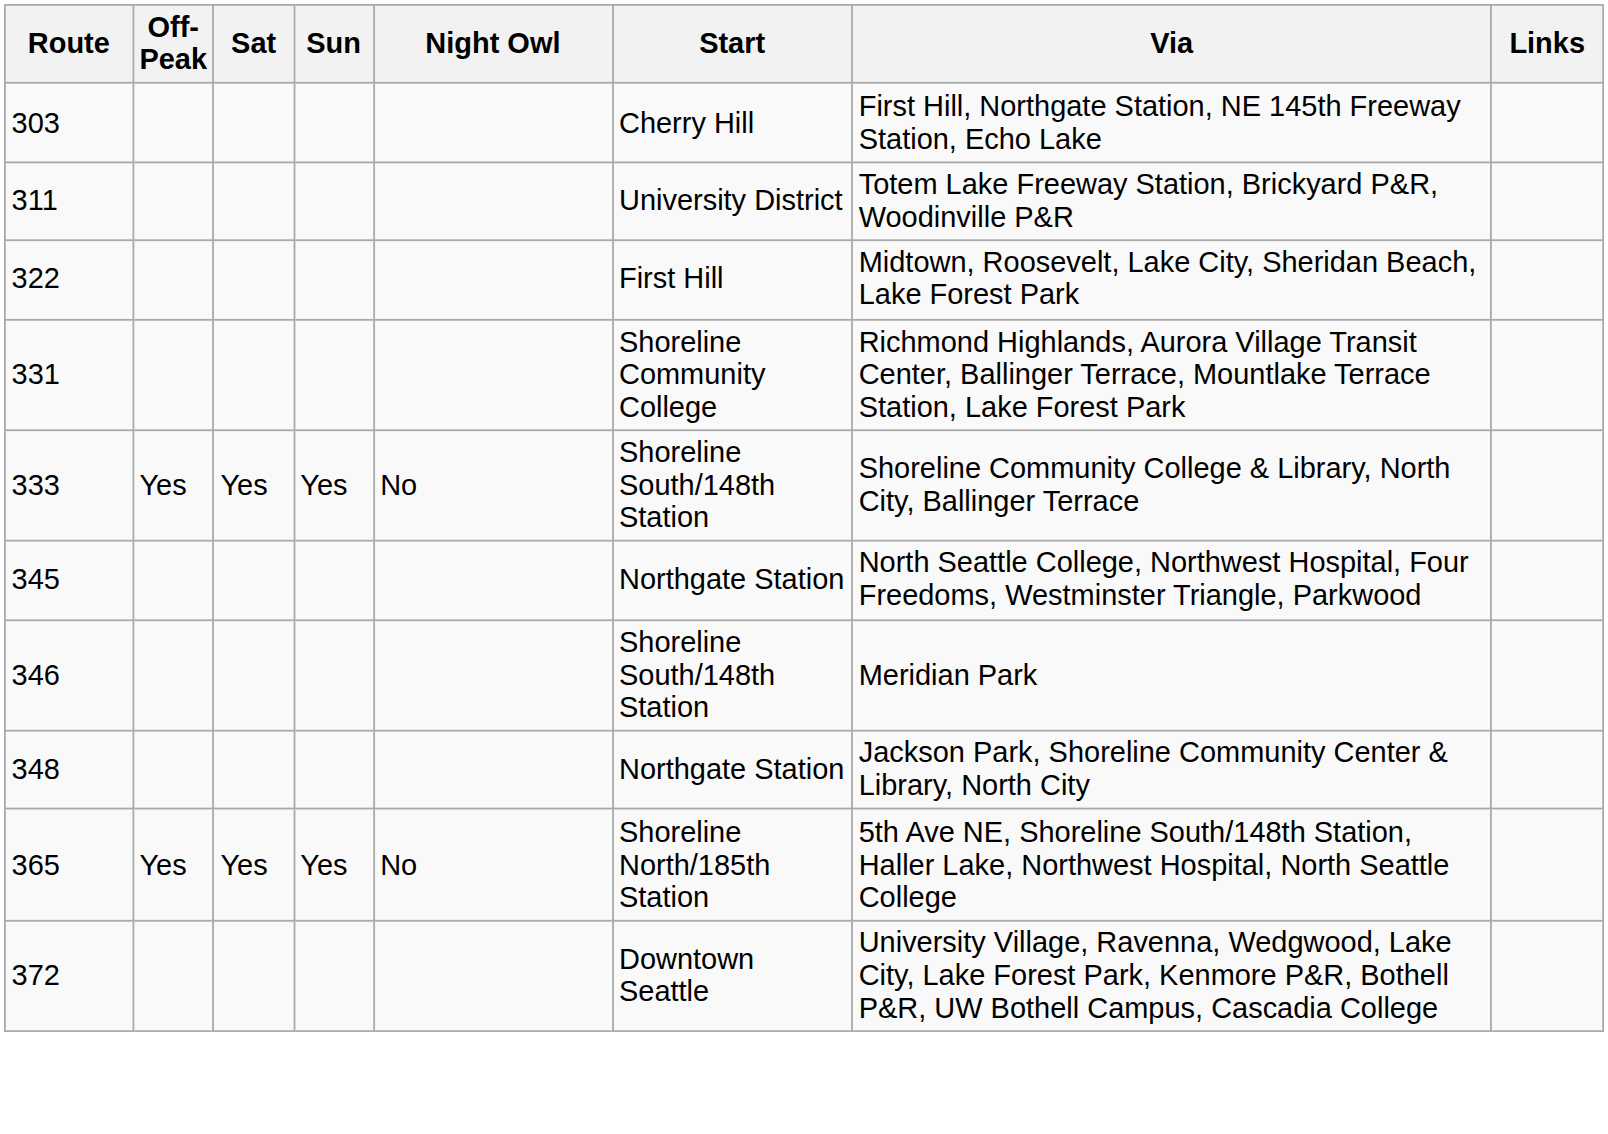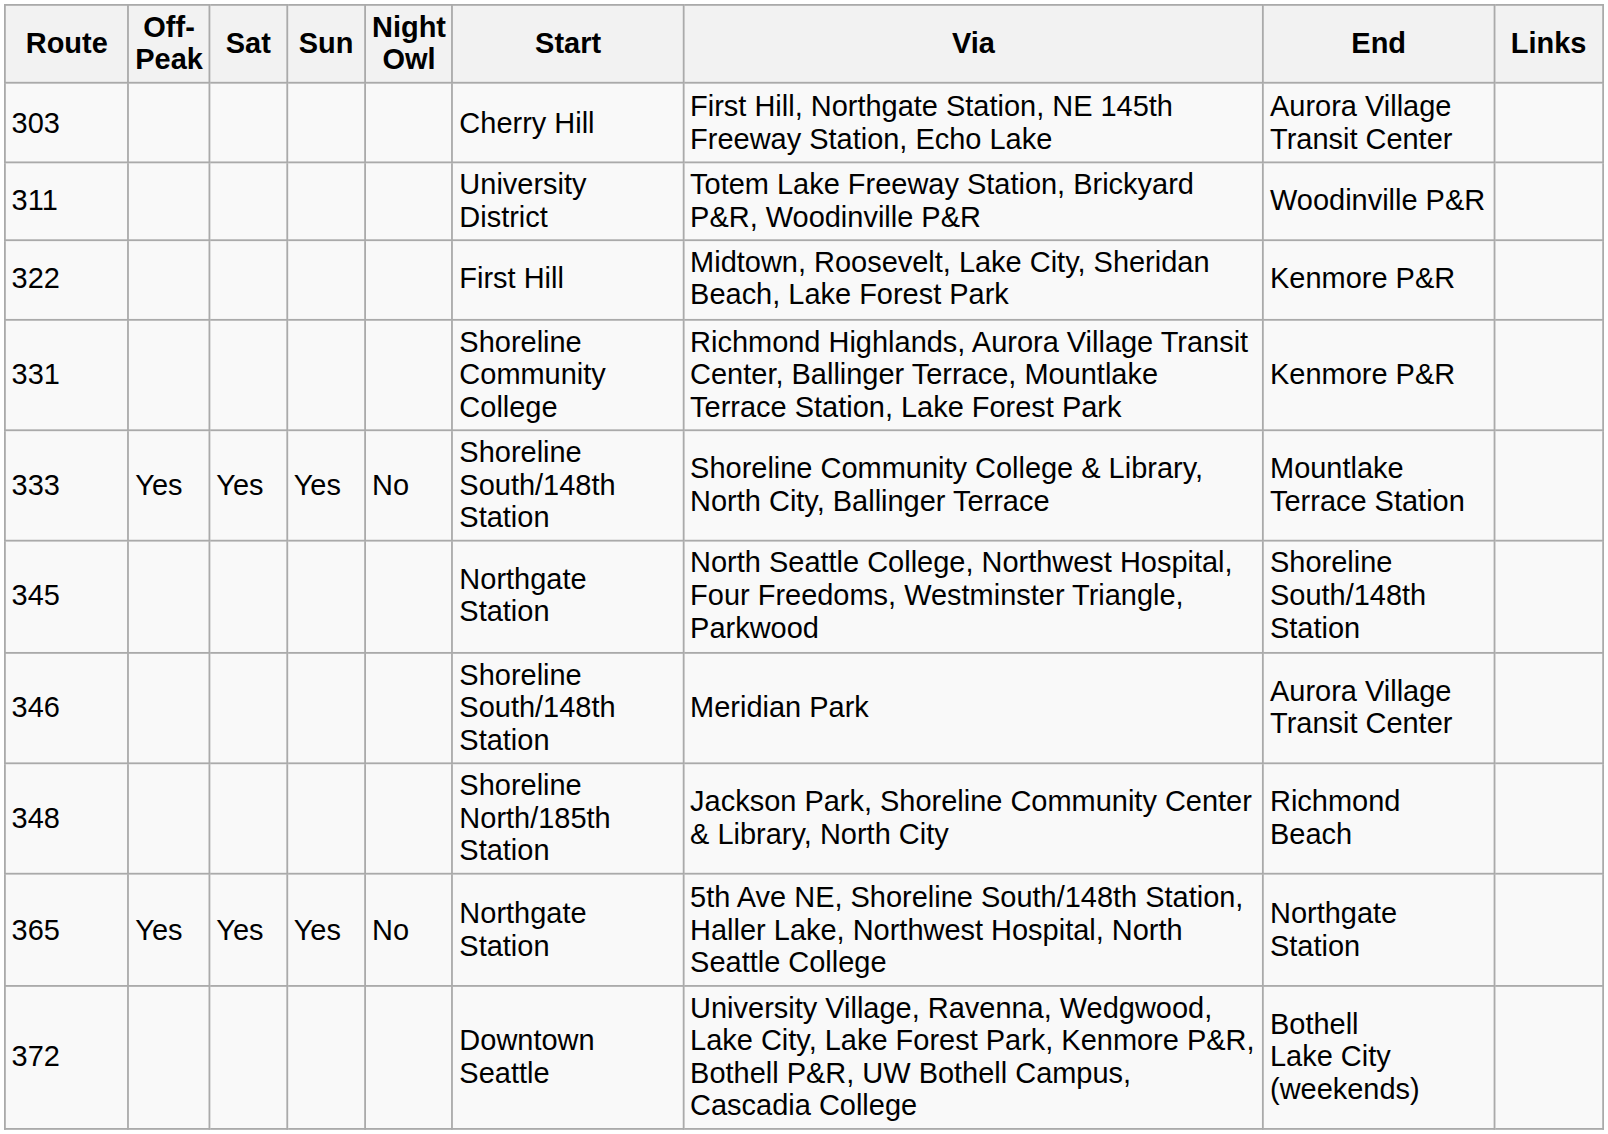 <table class="sortable wikitable" width=100%>
 <tr>
 <th width=8%><strong>Route</strong></th>
 <th width=5%><strong>Off-Peak</strong></th>
 <th width=5%><strong>Sat</strong></th>
 <th width=5%><strong>Sun</strong></th>
 <th>Night Owl</th>
 <th width=15%><strong>Start</strong></th>
 <th width=40%><strong>Via</strong></th>
+<th width=15%><strong>End</strong></th>
 <th width=7%><strong>Links</strong></th>
 </tr>
 <tr>
 <td>303</td>
 <td></td>
 <td></td>
 <td></td>
 <td></td>
 <td>Cherry Hill</td>
 <td>First Hill, Northgate Station, NE 145th Freeway Station, Echo Lake</td>
+<td>Aurora Village Transit Center</td>
 <td><br></td>
 </tr>
 <tr>
 <td>311</td>
 <td></td>
 <td></td>
 <td></td>
 <td></td>
 <td>University District</td>
 <td>Totem Lake Freeway Station, Brickyard P&R, Woodinville P&R</td>
+<td>Woodinville P&R</td>
 <td><br></td>
 </tr>
 <tr>
 <td>322</td>
 <td></td>
 <td></td>
 <td></td>
 <td></td>
 <td>First Hill</td>
 <td>Midtown, Roosevelt, Lake City, Sheridan Beach, Lake Forest Park</td>
+<td>Kenmore P&R</td>
 <td><br></td>
 </tr>
 <tr>
 <td>331</td>
 <td></td>
 <td></td>
 <td></td>
 <td></td>
 <td>Shoreline Community College</td>
 <td>Richmond Highlands, Aurora Village Transit Center, Ballinger Terrace, Mountlake Terrace Station, Lake Forest Park</td>
+<td>Kenmore P&R</td>
 <td><br></td>
 </tr>
 <tr>
 <td>333</td>
 <td>Yes</td>
 <td>Yes</td>
 <td>Yes</td>
 <td>No</td>
 <td>Shoreline South/148th Station</td>
 <td>Shoreline Community College & Library, North City, Ballinger Terrace</td>
+<td>Mountlake Terrace Station</td>
 <td></td>
 </tr>
 <tr>
 <td>345</td>
 <td></td>
 <td></td>
 <td></td>
 <td></td>
 <td>Northgate Station</td>
 <td>North Seattle College, Northwest Hospital, Four Freedoms, Westminster Triangle, Parkwood</td>
+<td>Shoreline South/148th Station</td>
 <td><br></td>
 </tr>
 <tr>
 <td>346</td>
 <td></td>
 <td></td>
 <td></td>
 <td></td>
 <td>Shoreline South/148th Station</td>
 <td>Meridian Park</td>
+<td>Aurora Village Transit Center</td>
 <td><br></td>
 </tr>
 <tr>
 <td>348</td>
 <td></td>
 <td></td>
 <td></td>
 <td></td>
-<td>Northgate Station</td>
+<td>Shoreline North/185th Station</td>
 <td>Jackson Park, Shoreline Community Center & Library, North City</td>
+<td>Richmond Beach</td>
 <td><br></td>
 </tr>
 <tr>
 <td>365</td>
 <td>Yes</td>
 <td>Yes</td>
 <td>Yes</td>
 <td>No</td>
-<td>Shoreline North/185th Station</td>
+<td>Northgate Station</td>
 <td>5th Ave NE, Shoreline South/148th Station, Haller Lake, Northwest Hospital, North Seattle College</td>
+<td>Northgate Station</td>
 <td></td>
 </tr>
 <tr>
 <td>372</td>
 <td></td>
 <td></td>
 <td></td>
 <td></td>
 <td>Downtown Seattle</td>
 <td>University Village, Ravenna, Wedgwood, Lake City, Lake Forest Park, Kenmore P&R, Bothell P&R, UW Bothell Campus, Cascadia College</td>
+<td>Bothell<br>Lake City (weekends)</td>
 <td><br></td>
 </tr>
 </table>
